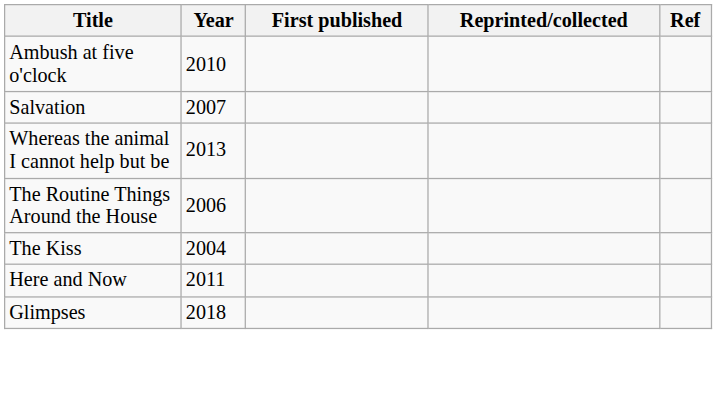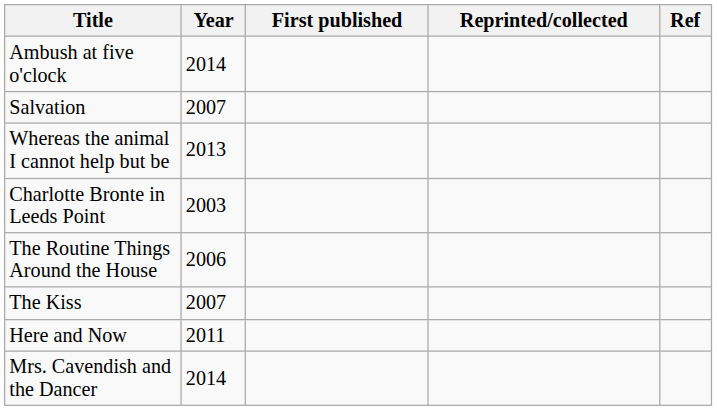 <table class='wikitable sortable' width='90%'>
 <tr>
 <th width=25%>Title</th>
 <th>Year</th>
 <th>First published</th>
 <th>Reprinted/collected</th>
 <th>Ref</th>
 </tr>
 <tr>
 <td>Ambush at five o'clock</td>
-<td>2010</td>
+<td>2014</td>
 <td></td>
 <td></td>
 <td></td>
 </tr>
 <tr>
 <td>Salvation</td>
 <td>2007</td>
 <td></td>
 <td></td>
 <td></td>
 </tr>
 <tr>
 <td>Whereas the animal I cannot help but be</td>
 <td>2013</td>
 <td></td>
 <td></td>
 <td></td>
 </tr>
 <tr>
+<td>Charlotte Bronte in Leeds Point</td>
+<td>2003</td>
+<td></td>
+<td></td>
+<td></td>
+</tr>
+<tr>
 <td>The Routine Things Around the House</td>
 <td>2006</td>
 <td></td>
 <td></td>
 <td></td>
 </tr>
 <tr>
 <td>The Kiss</td>
-<td>2004</td>
+<td>2007</td>
 <td></td>
 <td></td>
 <td></td>
 </tr>
 <tr>
 <td>Here and Now</td>
 <td>2011</td>
 <td></td>
 <td></td>
 <td></td>
 </tr>
 <tr>
-<td>Glimpses</td>
-<td>2018</td>
+<td>Mrs. Cavendish and the Dancer</td>
+<td>2014</td>
 <td></td>
 <td></td>
 <td></td>
 </tr>
 </table>
